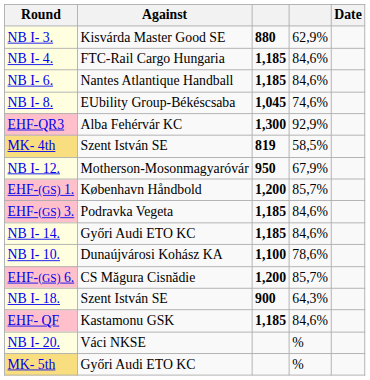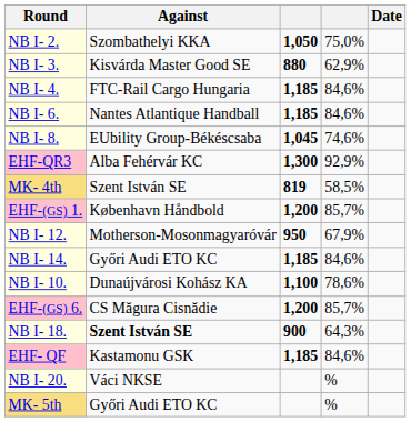 <table class="wikitable sortable" style="text-align:right collapsible collapsed">
 <tr>
 <th>Round</th>
 <th>Against</th>
 <th></th>
 <th></th>
 <th>Date</th>
+</tr>
+<tr>
+<td bgcolor=ffffe0><a href='#'>NB I- 2.</a></td>
+<td align="left">Szombathelyi KKA</td>
+<td><strong>1,050</strong></td>
+<td> 75,0%</td>
+<td></td>
 </tr>
 <tr>
 <td bgcolor=ffffe0><a href='#'>NB I- 3.</a></td>
 <td align="left">Kisvárda Master Good SE</td>
 <td><strong>880</strong></td>
 <td> 62,9%</td>
 <td></td>
 </tr>
 <tr>
 <td bgcolor=ffffe0><a href='#'>NB I- 4.</a></td>
 <td align="left">FTC-Rail Cargo Hungaria</td>
 <td><strong>1,185</strong></td>
 <td> 84,6%</td>
 <td></td>
 </tr>
 <tr>
 <td bgcolor=ffffe0><a href='#'>NB I- 6.</a></td>
 <td align="left">Nantes Atlantique Handball </td>
 <td><strong>1,185</strong></td>
 <td> 84,6%</td>
 <td></td>
 </tr>
 <tr>
 <td bgcolor=ffffe0><a href='#'>NB I- 8.</a></td>
 <td align="left">EUbility Group-Békéscsaba</td>
 <td><strong>1,045</strong></td>
 <td> 74,6%</td>
 <td></td>
 </tr>
 <tr>
 <td bgcolor=ffc0cb><a href='#'>EHF-QR3</a></td>
 <td align="left">Alba Fehérvár KC</td>
 <td><strong>1,300</strong></td>
 <td> 92,9%</td>
 <td></td>
 </tr>
 <tr>
 <td bgcolor=f8de7e><a href='#'>MK- 4th</a></td>
 <td align="left">Szent István SE</td>
 <td><strong>819</strong></td>
 <td> 58,5%</td>
 <td></td>
 </tr>
 <tr>
-<td bgcolor=ffffe0><a href='#'>NB I- 12.</a></td>
-<td align="left">Motherson-Mosonmagyaróvár</td>
-<td><strong>950</strong></td>
-<td> 67,9%</td>
-<td></td>
-</tr>
-<tr>
 <td bgcolor=ffc0cb><a href='#'>EHF-<small>(GS)</small> 1.</a></td>
 <td align="left">København Håndbold </td>
 <td><strong>1,200</strong></td>
 <td> 85,7%</td>
 <td></td>
 </tr>
 <tr>
-<td bgcolor=ffc0cb><a href='#'>EHF-<small>(GS)</small> 3.</a></td>
-<td align="left">Podravka Vegeta </td>
-<td><strong>1,185</strong></td>
-<td> 84,6%</td>
+<td bgcolor=ffffe0><a href='#'>NB I- 12.</a></td>
+<td align="left">Motherson-Mosonmagyaróvár</td>
+<td><strong>950</strong></td>
+<td> 67,9%</td>
 <td></td>
 </tr>
 <tr>
 <td bgcolor=ffffe0><a href='#'>NB I- 14.</a></td>
 <td align="left">Győri Audi ETO KC</td>
 <td><strong>1,185</strong></td>
 <td> 84,6%</td>
 <td></td>
 </tr>
 <tr>
 <td bgcolor=ffffe0><a href='#'>NB I- 10.</a></td>
 <td align="left">Dunaújvárosi Kohász KA</td>
 <td><strong>1,100</strong></td>
 <td> 78,6%</td>
 <td></td>
 </tr>
 <tr>
 <td bgcolor=ffc0cb><a href='#'>EHF-<small>(GS)</small> 6.</a></td>
 <td align="left">CS Măgura Cisnădie </td>
 <td><strong>1,200</strong></td>
 <td> 85,7%</td>
 <td></td>
 </tr>
 <tr>
 <td bgcolor=ffffe0><a href='#'>NB I- 18.</a></td>
-<td align="left">Szent István SE</td>
+<td align="left"><strong>Szent István SE</strong></td>
 <td><strong>900</strong></td>
 <td> 64,3%</td>
 <td></td>
 </tr>
 <tr>
 <td bgcolor=ffc0cb><a href='#'>EHF- QF</a></td>
 <td align="left">Kastamonu GSK </td>
 <td><strong>1,185</strong></td>
 <td> 84,6%</td>
 <td></td>
 </tr>
 <tr>
 <td bgcolor=ffffe0><a href='#'>NB I- 20.</a></td>
 <td align="left">Váci NKSE</td>
 <td></td>
 <td> %</td>
 <td></td>
 </tr>
 <tr>
 <td bgcolor=f8de7e><a href='#'>MK- 5th</a></td>
 <td align="left">Győri Audi ETO KC</td>
 <td></td>
 <td> %</td>
 <td></td>
 </tr>
 </table>
